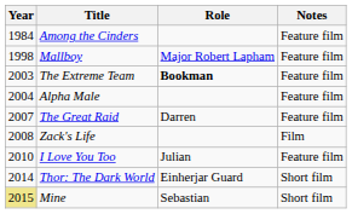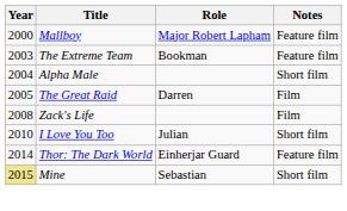 <table class="wikitable sortable">
 <tr>
 <th>Year</th>
 <th>Title</th>
 <th>Role</th>
 <th class="unsortable">Notes</th>
 </tr>
 <tr>
-<td>1984</td>
-<td><em><a href='#'>Among the Cinders</a></em></td>
-<td></td>
-<td>Feature film</td>
-</tr>
-<tr>
-<td>1998</td>
+<td>2000</td>
 <td><em><a href='#'>Mallboy</a></em></td>
 <td><a href='#'>Major Robert Lapham</a></td>
 <td>Feature film</td>
 </tr>
 <tr>
 <td>2003</td>
 <td><em>The Extreme Team</em></td>
-<td><strong>Bookman</strong></td>
+<td>Bookman</td>
 <td>Feature film</td>
 </tr>
 <tr>
 <td>2004</td>
 <td><em>Alpha Male</em></td>
 <td></td>
-<td>Feature film</td>
+<td>Short film</td>
 </tr>
 <tr>
-<td>2007</td>
+<td>2005</td>
 <td><em><a href='#'>The Great Raid</a></em></td>
 <td>Darren</td>
-<td>Feature film</td>
+<td>Film</td>
 </tr>
 <tr>
 <td>2008</td>
 <td><em>Zack's Life</em></td>
 <td></td>
 <td>Film</td>
 </tr>
 <tr>
 <td>2010</td>
 <td><em><a href='#'>I Love You Too</a></em></td>
 <td>Julian</td>
-<td>Feature film</td>
+<td>Short film</td>
 </tr>
 <tr>
 <td>2014</td>
 <td><em><a href='#'>Thor: The Dark World</a></em></td>
 <td>Einherjar Guard</td>
-<td>Short film</td>
+<td>Feature film</td>
 </tr>
 <tr>
 <td style="background: khaki;">2015</td>
 <td><em>Mine</em></td>
 <td>Sebastian</td>
 <td>Short film</td>
 </tr>
 </table>
